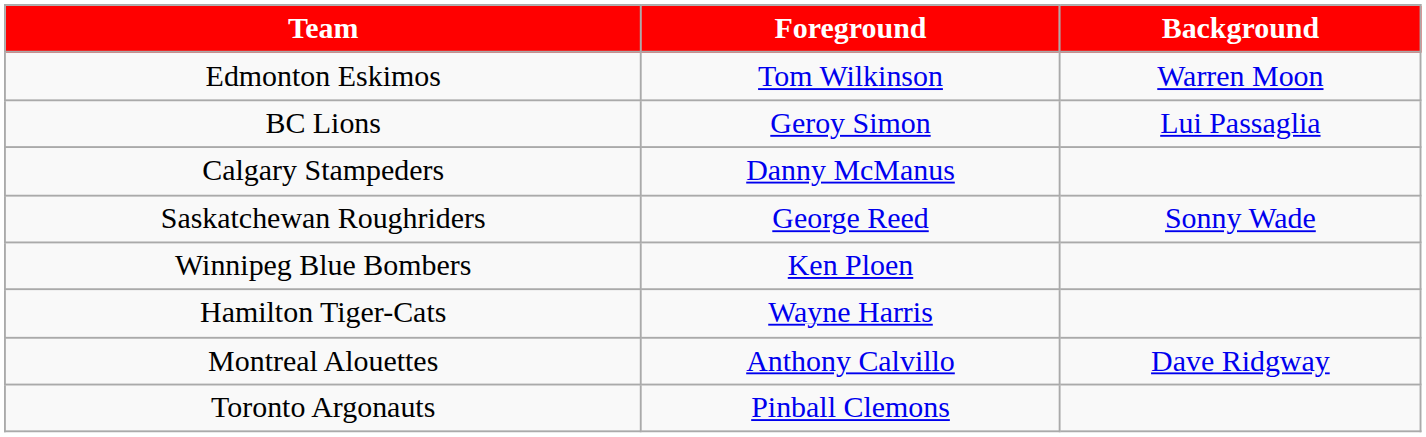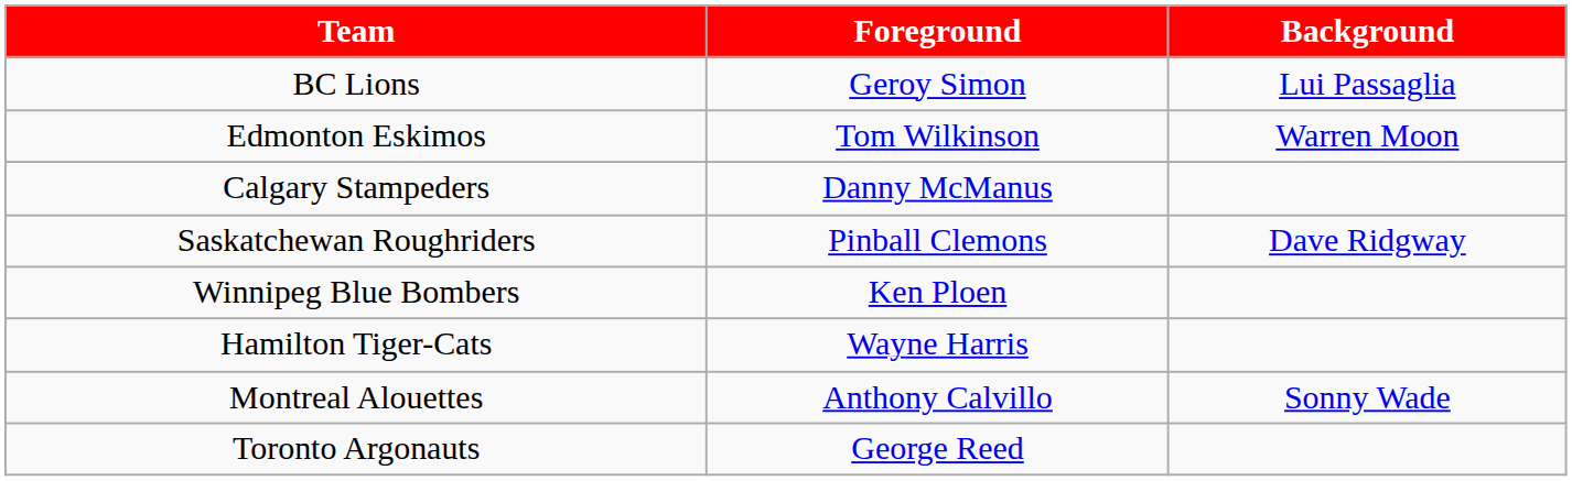 <table class="wikitable" style="width:60%;">
 <tr style="text-align:center; background:red; color:white;">
 <td><strong>Team</strong></td>
 <td><strong>Foreground</strong></td>
 <td><strong>Background</strong></td>
 </tr>
 <tr style="text-align:center;" bgcolor="">
+<td>BC Lions</td>
+<td><a href='#'>Geroy Simon</a></td>
+<td><a href='#'>Lui Passaglia</a></td>
+</tr>
+<tr style="text-align:center;" bgcolor="">
 <td>Edmonton Eskimos</td>
 <td><a href='#'>Tom Wilkinson</a></td>
 <td><a href='#'>Warren Moon</a></td>
-</tr>
-<tr style="text-align:center;" bgcolor="">
-<td>BC Lions</td>
-<td><a href='#'>Geroy Simon</a></td>
-<td><a href='#'>Lui Passaglia</a></td>
 </tr>
 <tr style="text-align:center;" bgcolor="">
 <td>Calgary Stampeders</td>
 <td><a href='#'>Danny McManus</a></td>
 <td></td>
 </tr>
 <tr style="text-align:center;" bgcolor="">
 <td>Saskatchewan Roughriders</td>
-<td><a href='#'>George Reed</a></td>
-<td><a href='#'>Sonny Wade</a></td>
+<td><a href='#'>Pinball Clemons</a></td>
+<td><a href='#'>Dave Ridgway</a></td>
 </tr>
 <tr style="text-align:center;" bgcolor="">
 <td>Winnipeg Blue Bombers</td>
 <td><a href='#'>Ken Ploen</a></td>
 <td></td>
 </tr>
 <tr style="text-align:center;" bgcolor="">
 <td>Hamilton Tiger-Cats</td>
 <td><a href='#'>Wayne Harris</a></td>
 <td></td>
 </tr>
 <tr style="text-align:center;" bgcolor="">
 <td>Montreal Alouettes</td>
 <td><a href='#'>Anthony Calvillo</a></td>
-<td><a href='#'>Dave Ridgway</a></td>
+<td><a href='#'>Sonny Wade</a></td>
 </tr>
 <tr style="text-align:center;" bgcolor="">
 <td>Toronto Argonauts</td>
-<td><a href='#'>Pinball Clemons</a></td>
+<td><a href='#'>George Reed</a></td>
 <td></td>
 </tr>
 </table>
